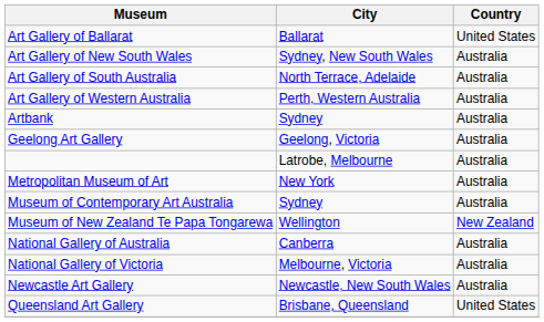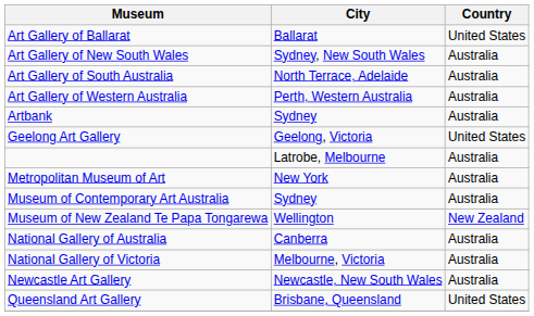 <table class="sortable wikitable">
 <tr>
 <th>Museum</th>
 <th>City</th>
 <th>Country</th>
 </tr>
 <tr>
 <td><a href='#'>Art Gallery of Ballarat</a></td>
 <td><a href='#'>Ballarat</a></td>
 <td>United States</td>
 </tr>
 <tr>
 <td><a href='#'>Art Gallery of New South Wales</a></td>
 <td><a href='#'>Sydney</a>, <a href='#'>New South Wales</a></td>
 <td>Australia</td>
 </tr>
 <tr>
 <td><a href='#'>Art Gallery of South Australia</a></td>
 <td><a href='#'>North Terrace, Adelaide</a></td>
 <td>Australia</td>
 </tr>
 <tr>
 <td><a href='#'>Art Gallery of Western Australia</a></td>
 <td><a href='#'>Perth, Western Australia</a></td>
 <td>Australia</td>
 </tr>
 <tr>
 <td><a href='#'>Artbank</a></td>
 <td><a href='#'>Sydney</a></td>
 <td>Australia</td>
 </tr>
 <tr>
 <td><a href='#'>Geelong Art Gallery</a></td>
 <td><a href='#'>Geelong</a>, <a href='#'>Victoria</a></td>
-<td>Australia</td>
+<td>United States</td>
 </tr>
 <tr>
 <td></td>
 <td>Latrobe, <a href='#'>Melbourne</a></td>
 <td>Australia</td>
 </tr>
 <tr>
 <td><a href='#'>Metropolitan Museum of Art</a></td>
 <td><a href='#'>New York</a></td>
 <td>Australia</td>
 </tr>
 <tr>
 <td><a href='#'>Museum of Contemporary Art Australia</a></td>
 <td><a href='#'>Sydney</a></td>
 <td>Australia</td>
 </tr>
 <tr>
 <td><a href='#'>Museum of New Zealand Te Papa Tongarewa</a></td>
 <td><a href='#'>Wellington</a></td>
 <td><a href='#'>New Zealand</a></td>
 </tr>
 <tr>
 <td><a href='#'>National Gallery of Australia</a></td>
 <td><a href='#'>Canberra</a></td>
 <td>Australia</td>
 </tr>
 <tr>
 <td><a href='#'>National Gallery of Victoria</a></td>
 <td><a href='#'>Melbourne</a>, <a href='#'>Victoria</a></td>
 <td>Australia</td>
 </tr>
 <tr>
 <td><a href='#'>Newcastle Art Gallery</a></td>
 <td><a href='#'>Newcastle, New South Wales</a></td>
 <td>Australia</td>
 </tr>
 <tr>
 <td><a href='#'>Queensland Art Gallery</a></td>
 <td><a href='#'>Brisbane, Queensland</a></td>
 <td>United States</td>
 </tr>
 <tr>
 </tr>
 </table>
